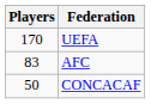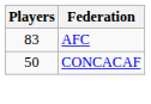 <table class="wikitable">
 <tr>
 <th>Players</th>
 <th>Federation</th>
-</tr>
-<tr>
-<td align="center">170</td>
-<td><a href='#'>UEFA</a></td>
 </tr>
 <tr>
 <td align="center">83</td>
 <td><a href='#'>AFC</a></td>
 </tr>
 <tr>
 <td align="center">50</td>
 <td><a href='#'>CONCACAF</a></td>
 </tr>
 </table>
